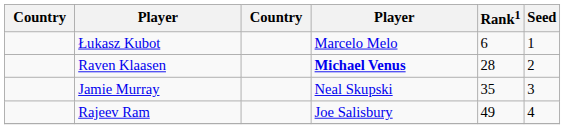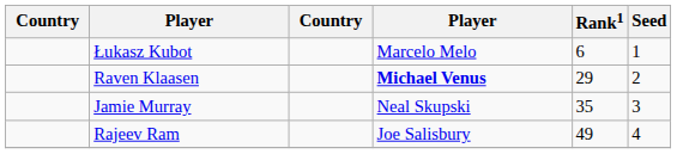 <table class="sortable wikitable">
 <tr>
 <th width="70">Country</th>
 <th width="175">Player</th>
 <th width="70">Country</th>
 <th width="175">Player</th>
 <th>Rank<sup>1</sup></th>
 <th>Seed</th>
 </tr>
 <tr>
 <td></td>
 <td><a href='#'>Łukasz Kubot</a></td>
 <td></td>
 <td><a href='#'>Marcelo Melo</a></td>
 <td>6</td>
 <td>1</td>
 </tr>
 <tr>
 <td></td>
 <td><a href='#'>Raven Klaasen</a></td>
 <td></td>
 <td><strong><a href='#'>Michael Venus</a></strong></td>
-<td>28</td>
+<td>29</td>
 <td>2</td>
 </tr>
 <tr>
 <td></td>
 <td><a href='#'>Jamie Murray</a></td>
 <td></td>
 <td><a href='#'>Neal Skupski</a></td>
 <td>35</td>
 <td>3</td>
 </tr>
 <tr>
 <td></td>
 <td><a href='#'>Rajeev Ram</a></td>
 <td></td>
 <td><a href='#'>Joe Salisbury</a></td>
 <td>49</td>
 <td>4</td>
 </tr>
 <tr>
 </tr>
 </table>
